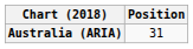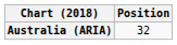 <table class="wikitable plainrowheaders" style="text-align:center;">
 <tr>
 <th scope="col">Chart (2018)</th>
 <th scope="col">Position</th>
 </tr>
 <tr>
 <th scope="row">Australia (ARIA)</th>
-<td>31</td>
+<td>32</td>
 </tr>
 </table>
